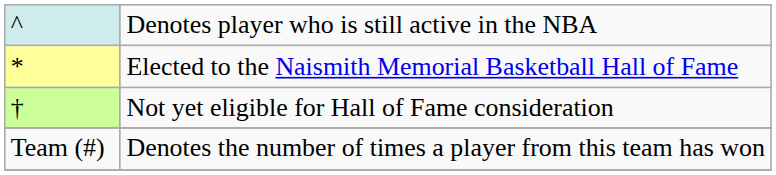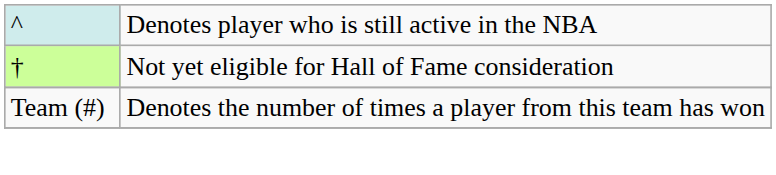 <table class="wikitable">
 <tr>
 <td style="background-color:#CFECEC; width:4em">^</td>
 <td>Denotes player who is still active in the NBA</td>
-</tr>
-<tr>
-<td style="background-color:#FFFF99; width:4em">*</td>
-<td>Elected to the <a href='#'>Naismith Memorial Basketball Hall of Fame</a></td>
 </tr>
 <tr>
 <td style="background:#CCFF99; width:1em">†</td>
 <td>Not yet eligible for Hall of Fame consideration</td>
 </tr>
 <tr>
 </tr>
 <tr>
 <td>Team (#)</td>
 <td>Denotes the number of times a player from this team has won</td>
 </tr>
 <tr>
 </tr>
 </table>
